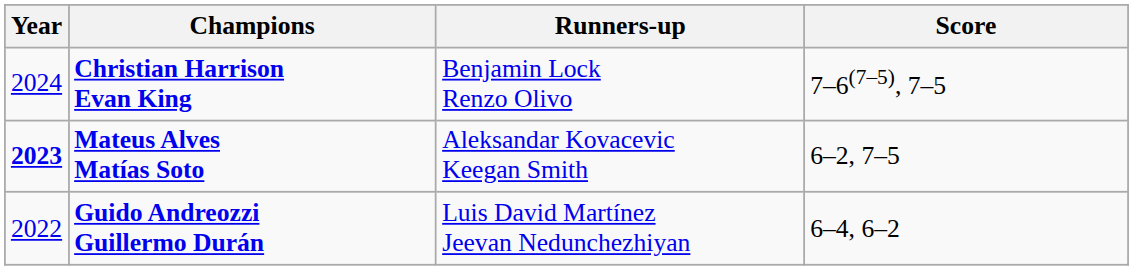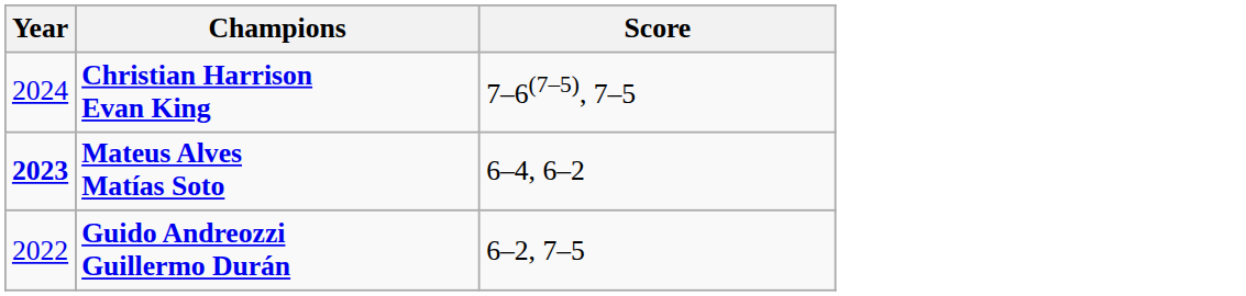 <table class="wikitable" style="font-size:90%">
 <tr>
 <th>Year</th>
 <th style="width:200px;">Champions</th>
-<th style="width:200px;">Runners-up</th>
 <th style="width:175px;">Score</th>
 </tr>
 <tr>
 <td><a href='#'>2024</a></td>
 <td> <strong><a href='#'>Christian Harrison</a></strong><br> <strong><a href='#'>Evan King</a></strong></td>
-<td> <a href='#'>Benjamin Lock</a><br> <a href='#'>Renzo Olivo</a></td>
 <td>7–6<sup>(7–5)</sup>, 7–5</td>
 </tr>
 <tr>
 <td><strong><a href='#'>2023</a></strong></td>
 <td> <strong><a href='#'>Mateus Alves</a></strong><br> <strong><a href='#'>Matías Soto</a></strong></td>
-<td> <a href='#'>Aleksandar Kovacevic</a><br> <a href='#'>Keegan Smith</a></td>
-<td>6–2, 7–5</td>
+<td>6–4, 6–2</td>
 </tr>
 <tr>
 <td><a href='#'>2022</a></td>
 <td> <strong><a href='#'>Guido Andreozzi</a></strong><br> <strong><a href='#'>Guillermo Durán</a></strong></td>
-<td> <a href='#'>Luis David Martínez</a><br> <a href='#'>Jeevan Nedunchezhiyan</a></td>
-<td>6–4, 6–2</td>
+<td>6–2, 7–5</td>
 </tr>
 </table>
